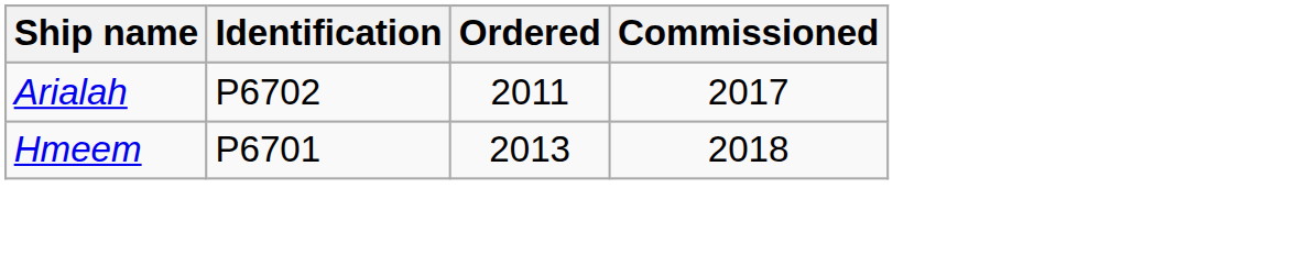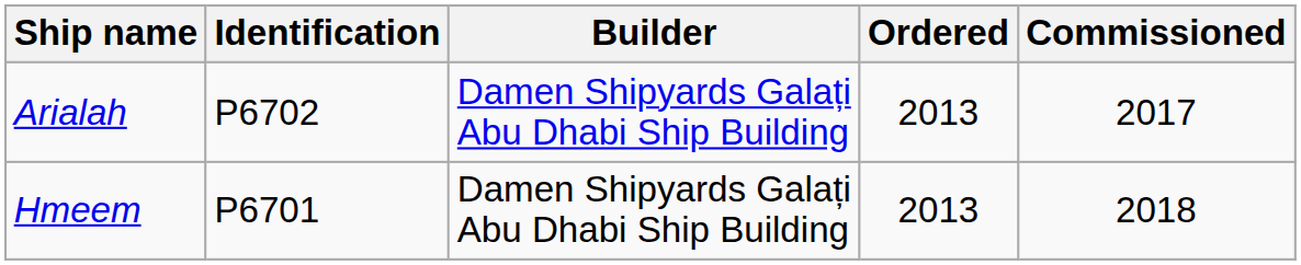 <table class="wikitable">
 <tr>
 <th>Ship name</th>
 <th>Identification</th>
+<th>Builder</th>
 <th>Ordered</th>
 <th>Commissioned</th>
 </tr>
 <tr>
 <td><em><a href='#'>Arialah</a></em></td>
 <td>P6702</td>
-<td style="text-align:center;">2011</td>
+<td><a href='#'>Damen Shipyards Galați</a><br><a href='#'>Abu Dhabi Ship Building</a></td>
+<td style="text-align:center;">2013</td>
 <td style="text-align:center;">2017</td>
 </tr>
 <tr>
 <td><em><a href='#'>Hmeem</a></em></td>
 <td>P6701</td>
+<td>Damen Shipyards Galați<br>Abu Dhabi Ship Building</td>
 <td style="text-align:center;">2013</td>
 <td style="text-align:center;">2018</td>
 </tr>
 </table>
